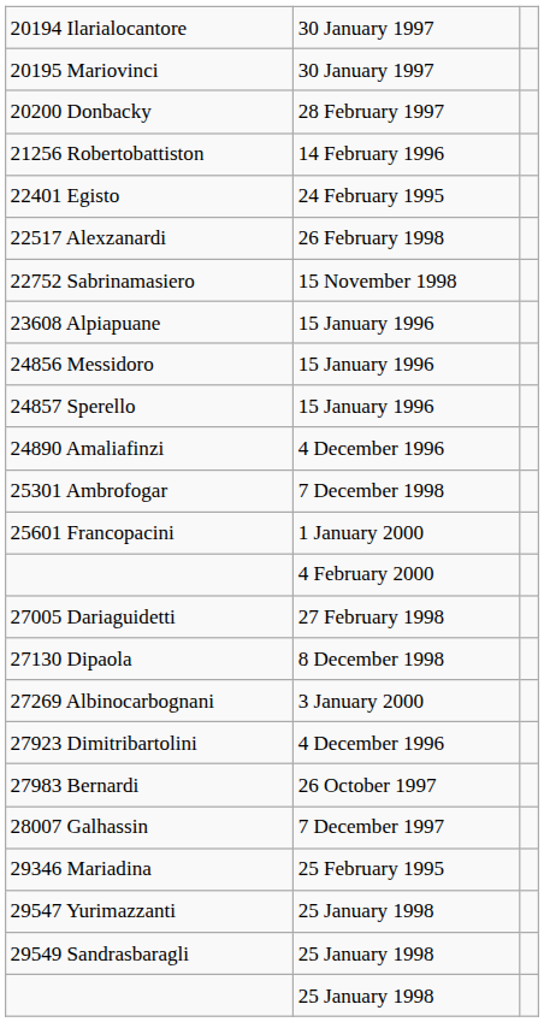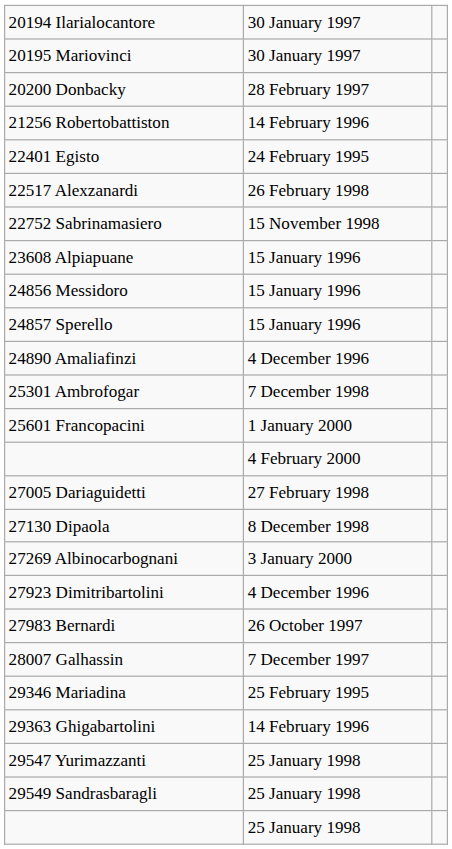 <table class="wikitable" style="font-size: 89%; float: left; width: 26em; margin-right: 1em; height: 700px">
 <tr>
 <td>20194 Ilarialocantore</td>
 <td>30 January 1997</td>
 <td> </td>
 </tr>
 <tr>
 <td>20195 Mariovinci</td>
 <td>30 January 1997</td>
 <td> </td>
 </tr>
 <tr>
 <td>20200 Donbacky</td>
 <td>28 February 1997</td>
 <td> </td>
 </tr>
 <tr>
 <td>21256 Robertobattiston</td>
 <td>14 February 1996</td>
 <td> </td>
 </tr>
 <tr>
 <td>22401 Egisto</td>
 <td>24 February 1995</td>
 <td></td>
 </tr>
 <tr>
 <td>22517 Alexzanardi</td>
 <td>26 February 1998</td>
 <td> </td>
 </tr>
 <tr>
 <td>22752 Sabrinamasiero</td>
 <td>15 November 1998</td>
 <td> </td>
 </tr>
 <tr>
 <td>23608 Alpiapuane</td>
 <td>15 January 1996</td>
 <td> </td>
 </tr>
 <tr>
 <td>24856 Messidoro</td>
 <td>15 January 1996</td>
 <td> </td>
 </tr>
 <tr>
 <td>24857 Sperello</td>
 <td>15 January 1996</td>
 <td> </td>
 </tr>
 <tr>
 <td>24890 Amaliafinzi</td>
 <td>4 December 1996</td>
 <td> </td>
 </tr>
 <tr>
 <td>25301 Ambrofogar</td>
 <td>7 December 1998</td>
 <td> </td>
 </tr>
 <tr>
 <td>25601 Francopacini</td>
 <td>1 January 2000</td>
 <td> </td>
 </tr>
 <tr>
 <td></td>
 <td>4 February 2000</td>
 <td> </td>
 </tr>
 <tr>
 <td>27005 Dariaguidetti</td>
 <td>27 February 1998</td>
 <td> </td>
 </tr>
 <tr>
 <td>27130 Dipaola</td>
 <td>8 December 1998</td>
 <td> </td>
 </tr>
 <tr>
 <td>27269 Albinocarbognani</td>
 <td>3 January 2000</td>
 <td> </td>
 </tr>
 <tr>
 <td>27923 Dimitribartolini</td>
 <td>4 December 1996</td>
 <td> </td>
 </tr>
 <tr>
 <td>27983 Bernardi</td>
 <td>26 October 1997</td>
 <td> </td>
 </tr>
 <tr>
 <td>28007 Galhassin</td>
 <td>7 December 1997</td>
 <td> </td>
 </tr>
 <tr>
 <td>29346 Mariadina</td>
 <td>25 February 1995</td>
 <td></td>
 </tr>
 <tr>
+<td>29363 Ghigabartolini</td>
+<td>14 February 1996</td>
+<td> </td>
+</tr>
+<tr>
 <td>29547 Yurimazzanti</td>
 <td>25 January 1998</td>
 <td> </td>
 </tr>
 <tr>
 <td>29549 Sandrasbaragli</td>
 <td>25 January 1998</td>
 <td> </td>
 </tr>
 <tr>
 <td></td>
 <td>25 January 1998</td>
 <td> </td>
 </tr>
 </table>
